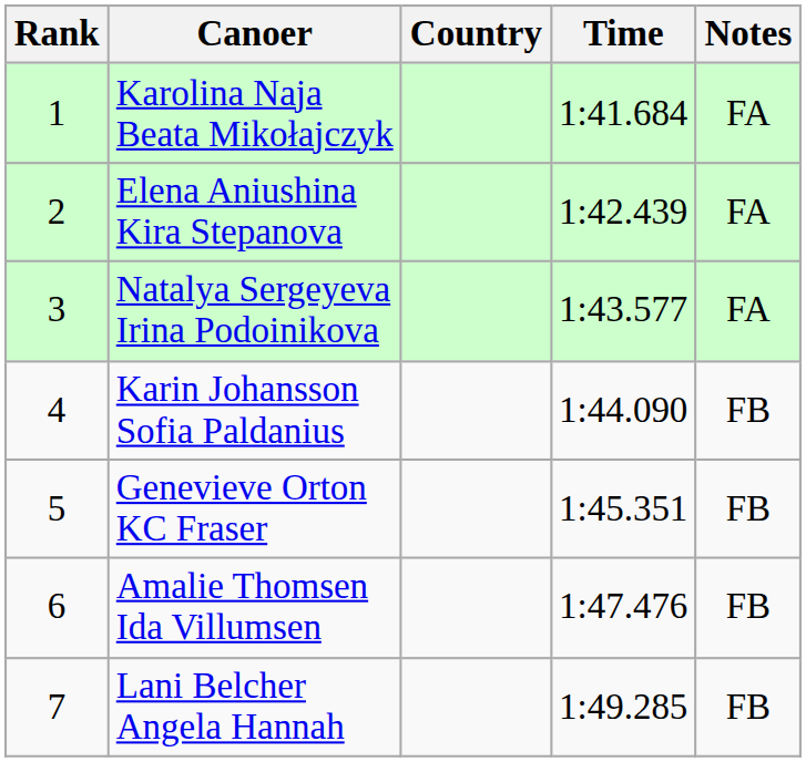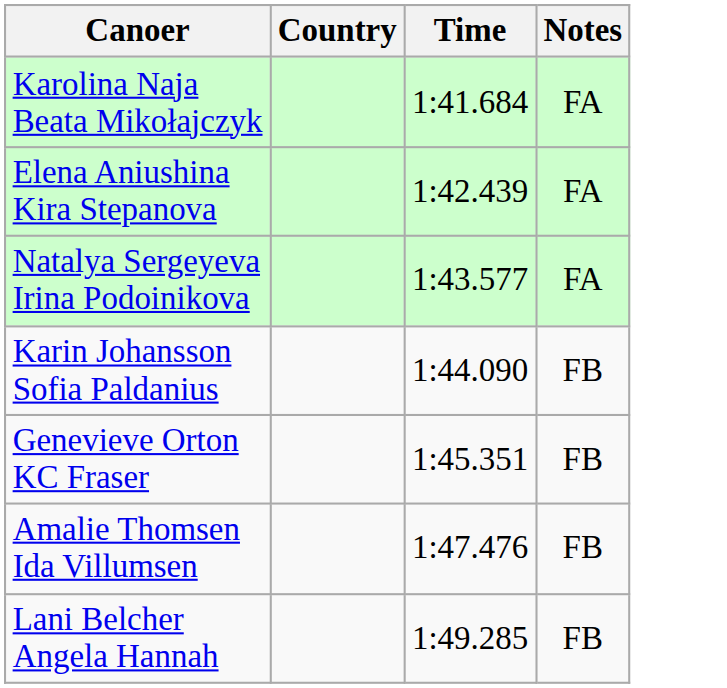 <table class="wikitable" style="text-align:center;">
 <tr>
-<th>Rank</th>
 <th>Canoer</th>
 <th>Country</th>
 <th>Time</th>
 <th>Notes</th>
 </tr>
 <tr bgcolor=ccffcc>
-<td>1</td>
 <td align="left"><a href='#'>Karolina Naja</a><br><a href='#'>Beata Mikołajczyk</a></td>
 <td align="left"></td>
 <td>1:41.684</td>
 <td>FA</td>
 </tr>
 <tr bgcolor=ccffcc>
-<td>2</td>
 <td align="left"><a href='#'>Elena Aniushina</a><br><a href='#'>Kira Stepanova</a></td>
 <td align="left"></td>
 <td>1:42.439</td>
 <td>FA</td>
 </tr>
 <tr bgcolor=ccffcc>
-<td>3</td>
 <td align="left"><a href='#'>Natalya Sergeyeva</a><br><a href='#'>Irina Podoinikova</a></td>
 <td align="left"></td>
 <td>1:43.577</td>
 <td>FA</td>
 </tr>
 <tr>
-<td>4</td>
 <td align="left"><a href='#'>Karin Johansson</a><br><a href='#'>Sofia Paldanius</a></td>
 <td align="left"></td>
 <td>1:44.090</td>
 <td>FB</td>
 </tr>
 <tr>
-<td>5</td>
 <td align="left"><a href='#'>Genevieve Orton</a><br><a href='#'>KC Fraser</a></td>
 <td align="left"></td>
 <td>1:45.351</td>
 <td>FB</td>
 </tr>
 <tr>
-<td>6</td>
 <td align="left"><a href='#'>Amalie Thomsen</a><br><a href='#'>Ida Villumsen</a></td>
 <td align="left"></td>
 <td>1:47.476</td>
 <td>FB</td>
 </tr>
 <tr>
-<td>7</td>
 <td align="left"><a href='#'>Lani Belcher</a><br><a href='#'>Angela Hannah</a></td>
 <td align="left"></td>
 <td>1:49.285</td>
 <td>FB</td>
 </tr>
 </table>
